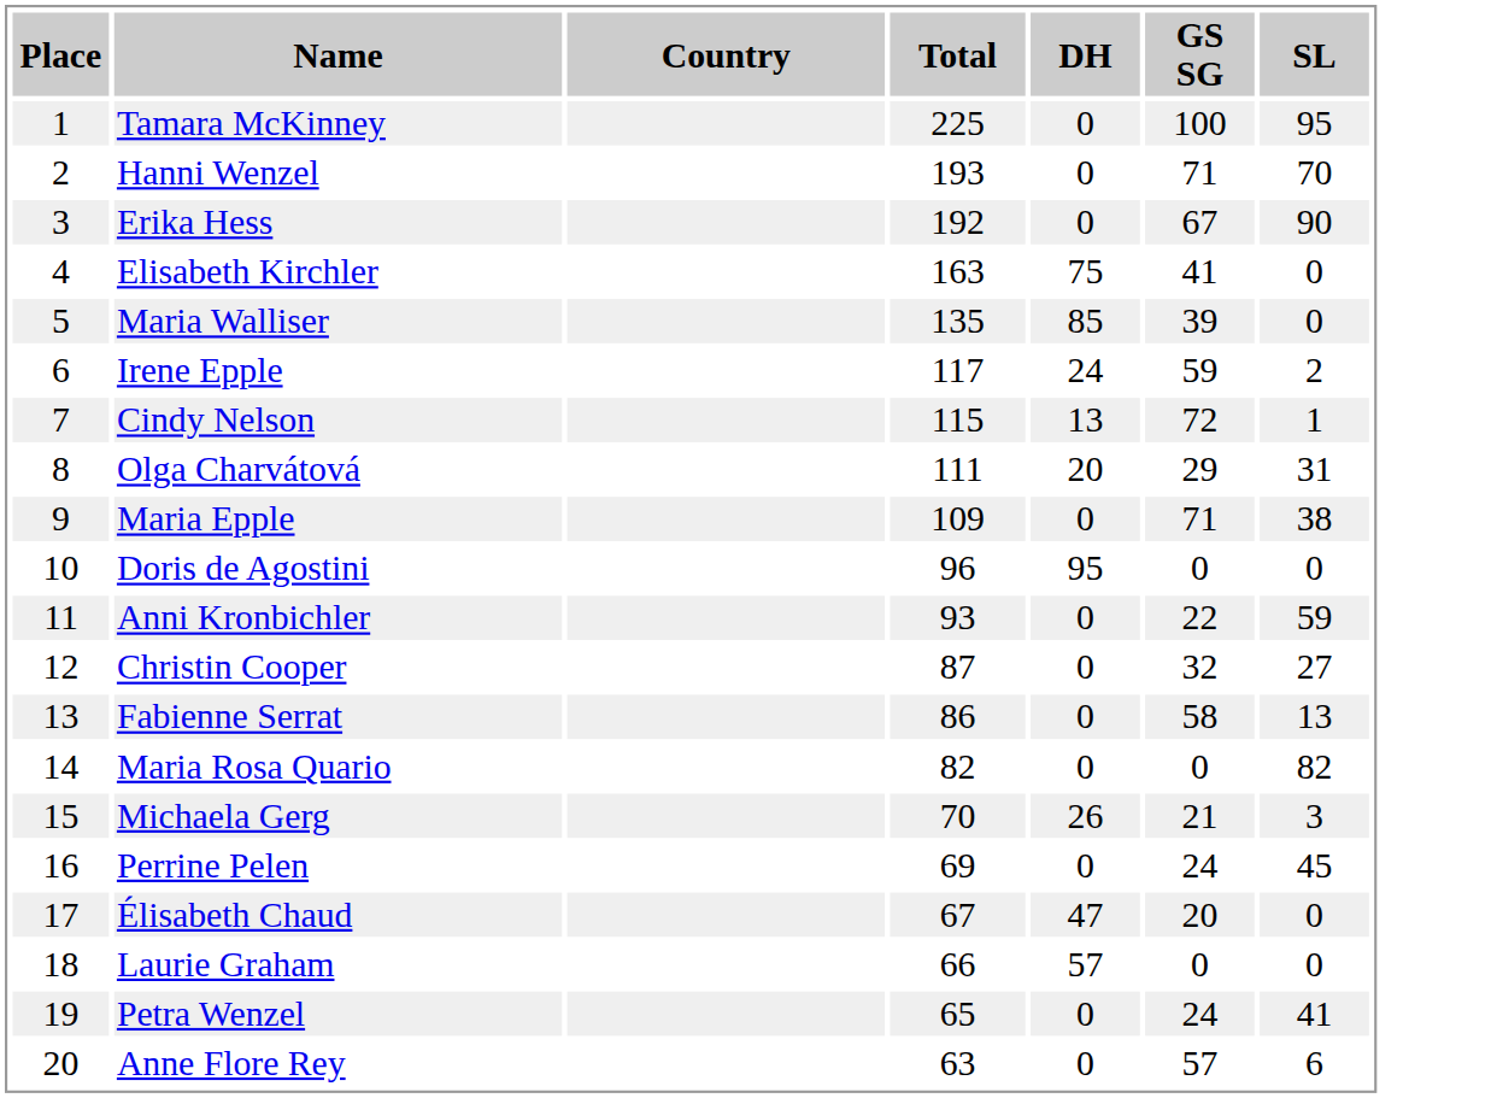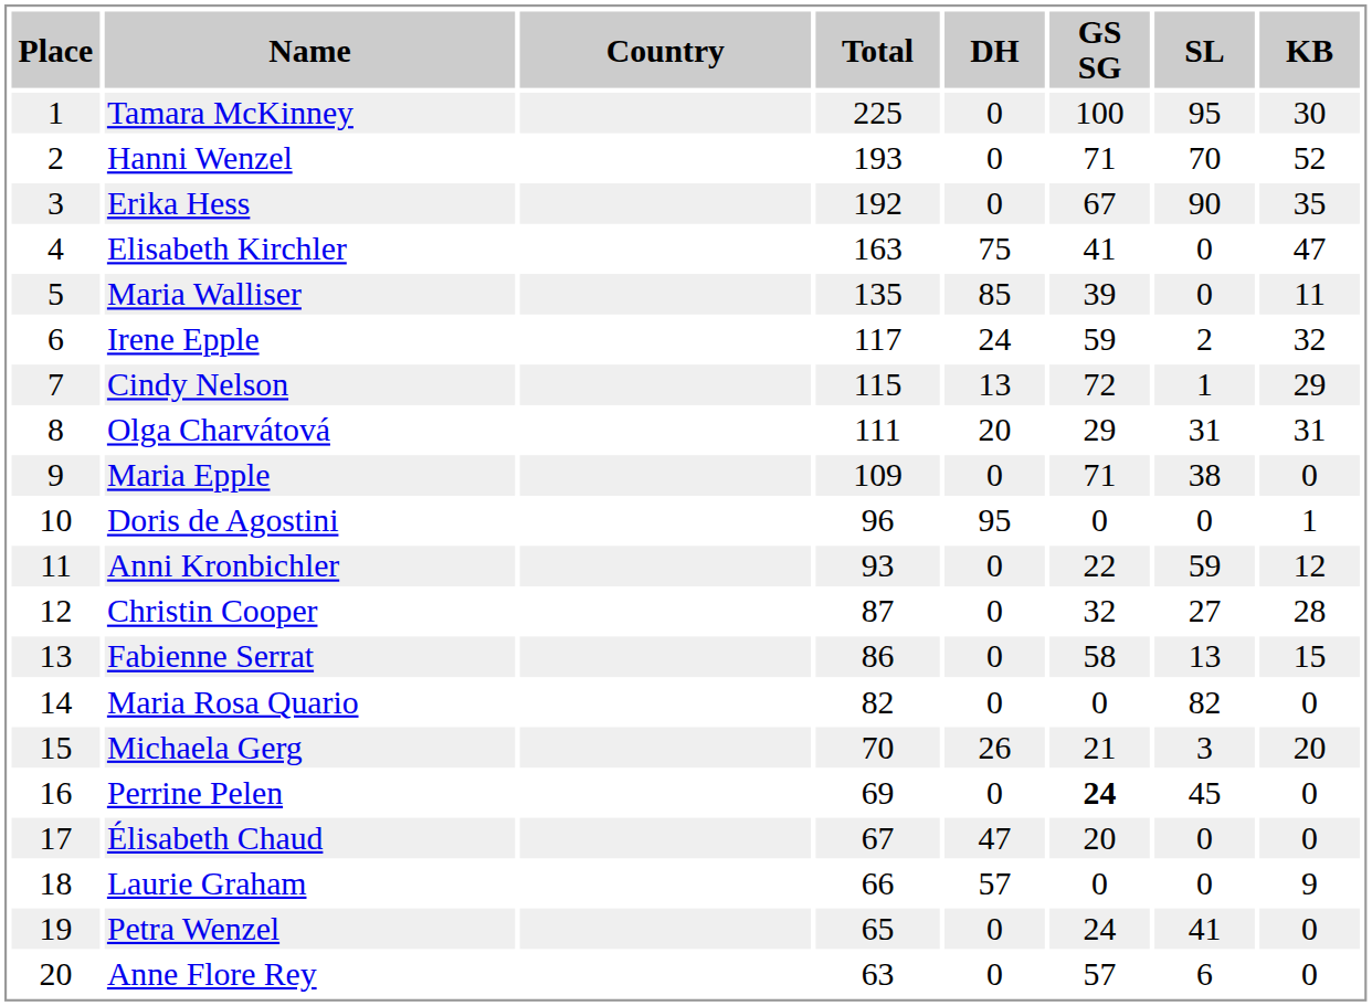 <table border="0" style="border: 1px solid #999; background-color:#FFFFFF; text-align:center; font-size:86%; line-height:15px;">
 <tr align="center" bgcolor="#CCCCCC">
 <th width=35>Place</th>
 <th width=170>Name</th>
 <th width=120>Country</th>
 <th width=50>Total</th>
 <th width=40>DH</th>
 <th width=40>GS<br>SG</th>
 <th width=40>SL</th>
+<th width=40>KB</th>
 </tr>
 <tr style="background:#efefef;">
 <td>1</td>
 <td align="left"><a href='#'>Tamara McKinney</a></td>
 <td align="left"></td>
 <td>225</td>
 <td>0</td>
 <td>100</td>
 <td>95</td>
+<td>30</td>
 </tr>
 <tr>
 <td>2</td>
 <td align="left"><a href='#'>Hanni Wenzel</a></td>
 <td align="left"></td>
 <td>193</td>
 <td>0</td>
 <td>71</td>
 <td>70</td>
+<td>52</td>
 </tr>
 <tr style="background:#efefef;">
 <td>3</td>
 <td align="left"><a href='#'>Erika Hess</a></td>
 <td align="left"></td>
 <td>192</td>
 <td>0</td>
 <td>67</td>
 <td>90</td>
+<td>35</td>
 </tr>
 <tr>
 <td>4</td>
 <td align="left"><a href='#'>Elisabeth Kirchler</a></td>
 <td align="left"></td>
 <td>163</td>
 <td>75</td>
 <td>41</td>
 <td>0</td>
+<td>47</td>
 </tr>
 <tr style="background:#efefef;">
 <td>5</td>
 <td align="left"><a href='#'>Maria Walliser</a></td>
 <td align="left"></td>
 <td>135</td>
 <td>85</td>
 <td>39</td>
 <td>0</td>
+<td>11</td>
 </tr>
 <tr>
 <td>6</td>
 <td align="left"><a href='#'>Irene Epple</a></td>
 <td align="left"></td>
 <td>117</td>
 <td>24</td>
 <td>59</td>
 <td>2</td>
+<td>32</td>
 </tr>
 <tr style="background:#efefef;">
 <td>7</td>
 <td align="left"><a href='#'>Cindy Nelson</a></td>
 <td align="left"></td>
 <td>115</td>
 <td>13</td>
 <td>72</td>
 <td>1</td>
+<td>29</td>
 </tr>
 <tr>
 <td>8</td>
 <td align="left"><a href='#'>Olga Charvátová</a></td>
 <td align="left"></td>
 <td>111</td>
 <td>20</td>
 <td>29</td>
+<td>31</td>
 <td>31</td>
 </tr>
 <tr style="background:#efefef;">
 <td>9</td>
 <td align="left"><a href='#'>Maria Epple</a></td>
 <td align="left"></td>
 <td>109</td>
 <td>0</td>
 <td>71</td>
 <td>38</td>
+<td>0</td>
 </tr>
 <tr>
 <td>10</td>
 <td align="left"><a href='#'>Doris de Agostini</a></td>
 <td align="left"></td>
 <td>96</td>
 <td>95</td>
 <td>0</td>
 <td>0</td>
+<td>1</td>
 </tr>
 <tr style="background:#efefef;">
 <td>11</td>
 <td align="left"><a href='#'>Anni Kronbichler</a></td>
 <td align="left"></td>
 <td>93</td>
 <td>0</td>
 <td>22</td>
 <td>59</td>
+<td>12</td>
 </tr>
 <tr>
 <td>12</td>
 <td align="left"><a href='#'>Christin Cooper</a></td>
 <td align="left"></td>
 <td>87</td>
 <td>0</td>
 <td>32</td>
 <td>27</td>
+<td>28</td>
 </tr>
 <tr style="background:#efefef;">
 <td>13</td>
 <td align="left"><a href='#'>Fabienne Serrat</a></td>
 <td align="left"></td>
 <td>86</td>
 <td>0</td>
 <td>58</td>
 <td>13</td>
+<td>15</td>
 </tr>
 <tr>
 <td>14</td>
 <td align="left"><a href='#'>Maria Rosa Quario</a></td>
 <td align="left"></td>
 <td>82</td>
 <td>0</td>
 <td>0</td>
 <td>82</td>
+<td>0</td>
 </tr>
 <tr style="background:#efefef;">
 <td>15</td>
 <td align="left"><a href='#'>Michaela Gerg</a></td>
 <td align="left"></td>
 <td>70</td>
 <td>26</td>
 <td>21</td>
 <td>3</td>
+<td>20</td>
 </tr>
 <tr>
 <td>16</td>
 <td align="left"><a href='#'>Perrine Pelen</a></td>
 <td align="left"></td>
 <td>69</td>
 <td>0</td>
-<td>24</td>
+<td><strong>24</strong></td>
 <td>45</td>
+<td>0</td>
 </tr>
 <tr style="background:#efefef;">
 <td>17</td>
 <td align="left"><a href='#'>Élisabeth Chaud</a></td>
 <td align="left"></td>
 <td>67</td>
 <td>47</td>
 <td>20</td>
+<td>0</td>
 <td>0</td>
 </tr>
 <tr>
 <td>18</td>
 <td align="left"><a href='#'>Laurie Graham</a></td>
 <td align="left"></td>
 <td>66</td>
 <td>57</td>
 <td>0</td>
 <td>0</td>
+<td>9</td>
 </tr>
 <tr style="background:#efefef;">
 <td>19</td>
 <td align="left"><a href='#'>Petra Wenzel</a></td>
 <td align="left"></td>
 <td>65</td>
 <td>0</td>
 <td>24</td>
 <td>41</td>
+<td>0</td>
 </tr>
 <tr>
 <td>20</td>
 <td align="left"><a href='#'>Anne Flore Rey</a></td>
 <td align="left"></td>
 <td>63</td>
 <td>0</td>
 <td>57</td>
 <td>6</td>
+<td>0</td>
 </tr>
 </table>
